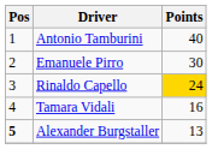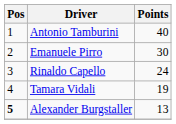 <table class="wikitable" style="font-size: 85%;">
 <tr>
 <th>Pos</th>
 <th>Driver</th>
 <th>Points</th>
 </tr>
 <tr>
 <td>1</td>
 <td> <a href='#'>Antonio Tamburini</a></td>
 <td align="right">40</td>
 </tr>
 <tr>
 <td>2</td>
 <td> <a href='#'>Emanuele Pirro</a></td>
 <td align="right">30</td>
 </tr>
 <tr>
 <td>3</td>
 <td> <a href='#'>Rinaldo Capello</a></td>
-<td align="right" style="background: gold;">24</td>
+<td align="right">24</td>
 </tr>
 <tr>
 <td>4</td>
 <td> <a href='#'>Tamara Vidali</a></td>
-<td align="right">16</td>
+<td align="right">19</td>
 </tr>
 <tr>
 <td><strong>5</strong></td>
 <td> <a href='#'> Alexander Burgstaller</a></td>
 <td align="right">13</td>
 </tr>
 <tr>
 </tr>
 </table>
